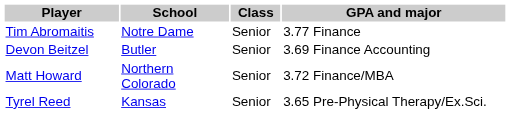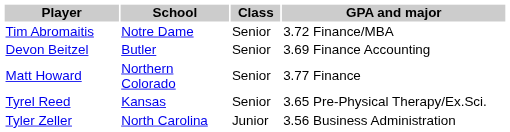 <table style="width:600px" "border:'1' 'solid' 'gray' ">
 <tr>
 <th style="background:#ccc; width:23%;">Player</th>
 <th style="background:#ccc; width:22%;">School</th>
 <th style="background:#ccc; width:10%;">Class</th>
 <th style="background:#ccc; width:45%;">GPA and major</th>
 </tr>
 <tr>
 <td><a href='#'>Tim Abromaitis</a></td>
 <td><a href='#'>Notre Dame</a></td>
 <td>Senior</td>
-<td>3.77 Finance</td>
+<td>3.72 Finance/MBA</td>
 </tr>
 <tr>
 <td><a href='#'>Devon Beitzel</a></td>
 <td><a href='#'>Butler</a></td>
 <td>Senior</td>
 <td>3.69 Finance Accounting</td>
 </tr>
 <tr>
 <td><a href='#'>Matt Howard</a></td>
 <td><a href='#'>Northern Colorado</a></td>
 <td>Senior</td>
-<td>3.72 Finance/MBA</td>
+<td>3.77 Finance</td>
 </tr>
 <tr>
 <td><a href='#'>Tyrel Reed</a></td>
 <td><a href='#'>Kansas</a></td>
 <td>Senior</td>
 <td>3.65 Pre-Physical Therapy/Ex.Sci.</td>
 </tr>
+<tr>
+<td><a href='#'>Tyler Zeller</a></td>
+<td><a href='#'>North Carolina</a></td>
+<td>Junior</td>
+<td>3.56 Business Administration</td>
+</tr>
 </table>
